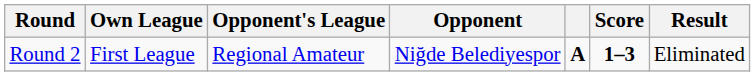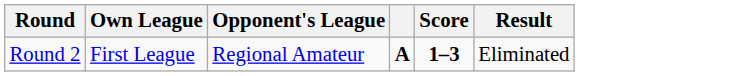 <table class="wikitable" style="text-align: left;">
 <tr>
 <th>Round</th>
 <th>Own League</th>
 <th>Opponent's League</th>
-<th>Opponent</th>
 <th></th>
 <th>Score</th>
 <th>Result</th>
 </tr>
 <tr>
 <td><a href='#'>Round 2</a></td>
 <td><a href='#'>First League</a></td>
 <td><a href='#'>Regional Amateur</a></td>
-<td><a href='#'>Niğde Belediyespor</a></td>
 <td align="center"><strong>A</strong></td>
 <td align="center"><strong>1–3</strong></td>
 <td>Eliminated</td>
 </tr>
 </table>
